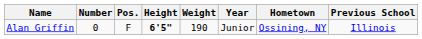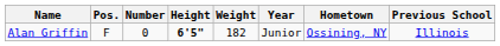 <table class="wikitable sortable" border="1" style="text-align:center;">
 <tr>
 <th>Name</th>
+<th>Pos.</th>
 <th>Number</th>
-<th>Pos.</th>
 <th>Height</th>
 <th>Weight</th>
 <th>Year</th>
 <th>Hometown</th>
 <th class="unsortable">Previous School</th>
 </tr>
 <tr>
 <td><a href='#'>Alan Griffin</a></td>
+<td>F</td>
 <td>0</td>
-<td>F</td>
 <td><strong>6'5"</strong></td>
-<td>190</td>
+<td>182</td>
 <td>Junior</td>
 <td><a href='#'>Ossining, NY</a></td>
 <td><a href='#'>Illinois</a></td>
 </tr>
 </table>
